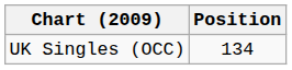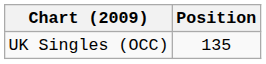 <table class="wikitable">
 <tr>
 <th>Chart (2009)</th>
 <th>Position</th>
 </tr>
 <tr>
 <td>UK Singles (OCC)</td>
-<td align="center">134</td>
+<td align="center">135</td>
 </tr>
 </table>
